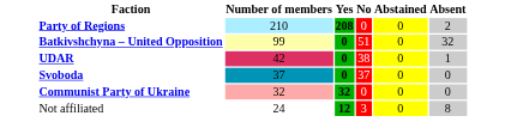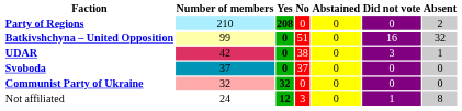 <table align="center" class="standard">
 <tr>
 <th>Faction</th>
 <th>Number of members</th>
 <th><strong>Yes</strong></th>
 <th>No</th>
 <th>Abstained</th>
+<th>Did not vote</th>
 <th>Absent</th>
 </tr>
 <tr ---->
 <td><strong><a href='#'>Party of Regions</a></strong></td>
 <td align=center bgcolor=#AAEEFF>210</td>
 <td align=center bgcolor=#00B000><strong>208</strong></td>
 <td align=center bgcolor=red style="color:white;">0</td>
 <td align=center bgcolor=yellow>0</td>
+<td align=center bgcolor=purple style="color:white;">0</td>
 <td align=center bgcolor=#cccccc>2</td>
 </tr>
 <tr ---->
 <td><strong><a href='#'>Batkivshchyna – United Opposition</a></strong></td>
 <td align=center bgcolor=#FFFFAA>99</td>
 <td align=center bgcolor=#00B000><strong>0</strong></td>
 <td align=center bgcolor=red style="color:white;">51</td>
 <td align=center bgcolor=yellow>0</td>
+<td align=center bgcolor=purple style="color:white;">16</td>
 <td align=center bgcolor=#cccccc>32</td>
 </tr>
 <tr ---->
 <td><strong><a href='#'>UDAR</a></strong></td>
 <td align=center bgcolor=#DE3163>42</td>
 <td align=center bgcolor=#00B000><strong>0</strong></td>
 <td align=center bgcolor=red style="color:white;">38</td>
 <td align=center bgcolor=yellow>0</td>
+<td align=center bgcolor=purple style="color:white;">3</td>
 <td align=center bgcolor=#cccccc>1</td>
 </tr>
 <tr ---->
 <td><strong><a href='#'>Svoboda</a></strong></td>
 <td align=center bgcolor=#0095B6>37</td>
 <td align=center bgcolor=#00B000><strong>0</strong></td>
 <td align=center bgcolor=red style="color:white;">37</td>
 <td align=center bgcolor=yellow>0</td>
+<td align=center bgcolor=purple style="color:white;">0</td>
 <td align=center bgcolor=#cccccc>0</td>
 </tr>
 <tr ---->
 <td><strong><a href='#'>Communist Party of Ukraine</a></strong></td>
 <td align=center bgcolor=#FFAAAA>32</td>
 <td align=center bgcolor=#00B000><strong>32</strong></td>
 <td align=center bgcolor=red style="color:white;">0</td>
 <td align=center bgcolor=yellow>0</td>
+<td align=center bgcolor=purple style="color:white;">0</td>
 <td align=center bgcolor=#cccccc>0</td>
 </tr>
 <tr ---->
 <td>Not affiliated</td>
 <td align=center>24</td>
 <td align=center bgcolor=#00B000><strong>12</strong></td>
 <td align=center bgcolor=red style="color:white;">3</td>
 <td align=center bgcolor=yellow>0</td>
+<td align=center bgcolor=purple style="color:white;">1</td>
 <td align=center bgcolor=#cccccc>8</td>
 </tr>
 </table>
